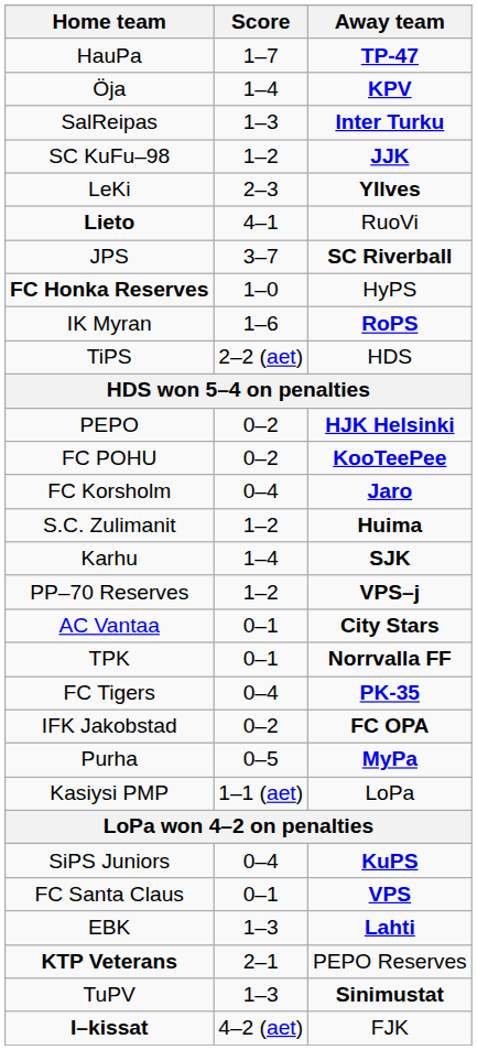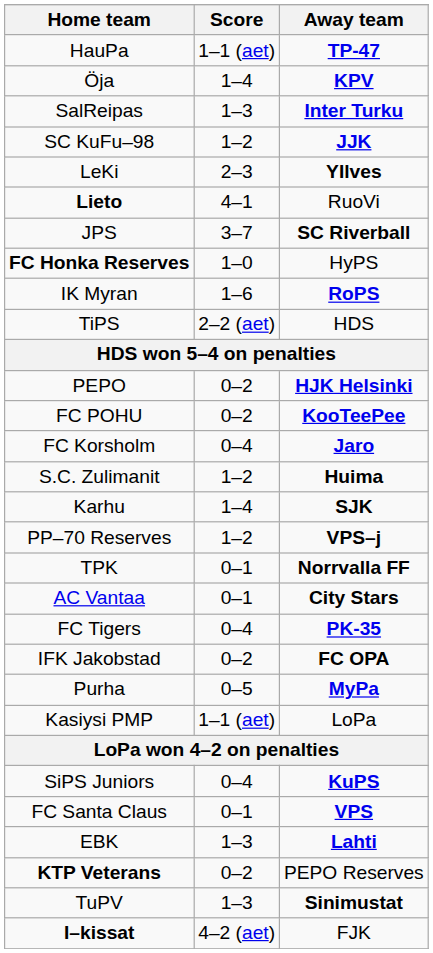 <table class="wikitable" style="text-align: center">
 <tr>
 </tr>
 <tr>
 <th>Home team</th>
 <th>Score</th>
 <th>Away team</th>
 </tr>
 <tr>
 <td>HauPa</td>
-<td>1–7</td>
+<td>1–1 (<a href='#'>aet</a>)</td>
 <td><strong><a href='#'>TP-47</a></strong></td>
 </tr>
 <tr>
 <td>Öja</td>
 <td>1–4</td>
 <td><strong><a href='#'>KPV</a></strong></td>
 </tr>
 <tr>
 <td>SalReipas</td>
 <td>1–3</td>
 <td><strong><a href='#'>Inter Turku</a></strong></td>
 </tr>
 <tr>
 <td>SC KuFu–98</td>
 <td>1–2</td>
 <td><strong><a href='#'>JJK</a></strong></td>
 </tr>
 <tr>
 <td>LeKi</td>
 <td>2–3</td>
 <td><strong>YIlves</strong></td>
 </tr>
 <tr>
 <td><strong>Lieto</strong></td>
 <td>4–1</td>
 <td>RuoVi</td>
 </tr>
 <tr>
 <td>JPS</td>
 <td>3–7</td>
 <td><strong>SC Riverball</strong></td>
 </tr>
 <tr>
 <td><strong>FC Honka Reserves</strong></td>
 <td>1–0</td>
 <td>HyPS</td>
 </tr>
 <tr>
 <td>IK Myran</td>
 <td>1–6</td>
 <td><strong><a href='#'>RoPS</a></strong></td>
 </tr>
 <tr>
 <td>TiPS</td>
 <td>2–2 (<a href='#'>aet</a>)</td>
 <td>HDS</td>
 </tr>
 <tr>
 <th colspan=3>HDS won 5–4 on penalties</th>
 </tr>
 <tr>
 <td>PEPO</td>
 <td>0–2</td>
 <td><strong><a href='#'>HJK Helsinki</a></strong></td>
 </tr>
 <tr>
 <td>FC POHU</td>
 <td>0–2</td>
 <td><strong><a href='#'>KooTeePee</a></strong></td>
 </tr>
 <tr>
 <td>FC Korsholm</td>
 <td>0–4</td>
 <td><strong><a href='#'>Jaro</a></strong></td>
 </tr>
 <tr>
 <td>S.C. Zulimanit</td>
 <td>1–2</td>
 <td><strong>Huima</strong></td>
 </tr>
 <tr>
 <td>Karhu</td>
 <td>1–4</td>
 <td><strong>SJK</strong></td>
 </tr>
 <tr>
 <td>PP–70 Reserves</td>
 <td>1–2</td>
 <td><strong>VPS–j</strong></td>
 </tr>
 <tr>
+<td>TPK</td>
+<td>0–1</td>
+<td><strong>Norrvalla FF</strong></td>
+</tr>
+<tr>
 <td><a href='#'>AC Vantaa</a></td>
 <td>0–1</td>
 <td><strong>City Stars</strong></td>
-</tr>
-<tr>
-<td>TPK</td>
-<td>0–1</td>
-<td><strong>Norrvalla FF</strong></td>
 </tr>
 <tr>
 <td>FC Tigers</td>
 <td>0–4</td>
 <td><strong><a href='#'>PK-35</a></strong></td>
 </tr>
 <tr>
 <td>IFK Jakobstad</td>
 <td>0–2</td>
 <td><strong>FC OPA</strong></td>
 </tr>
 <tr>
 <td>Purha</td>
 <td>0–5</td>
 <td><strong><a href='#'>MyPa</a></strong></td>
 </tr>
 <tr>
 <td>Kasiysi PMP</td>
 <td>1–1 (<a href='#'>aet</a>)</td>
 <td>LoPa</td>
 </tr>
 <tr>
 <th colspan=3>LoPa won 4–2 on penalties</th>
 </tr>
 <tr>
 <td>SiPS Juniors</td>
 <td>0–4</td>
 <td><strong><a href='#'>KuPS</a></strong></td>
 </tr>
 <tr>
 <td>FC Santa Claus</td>
 <td>0–1</td>
 <td><strong><a href='#'>VPS</a></strong></td>
 </tr>
 <tr>
 <td>EBK</td>
 <td>1–3</td>
 <td><strong><a href='#'>Lahti</a></strong></td>
 </tr>
 <tr>
 <td><strong>KTP Veterans</strong></td>
-<td>2–1</td>
+<td>0–2</td>
 <td>PEPO Reserves</td>
 </tr>
 <tr>
 <td>TuPV</td>
 <td>1–3</td>
 <td><strong>Sinimustat</strong></td>
 </tr>
 <tr>
 <td><strong>I–kissat</strong></td>
 <td>4–2 (<a href='#'>aet</a>)</td>
 <td>FJK</td>
 </tr>
 <tr>
 </tr>
 </table>
